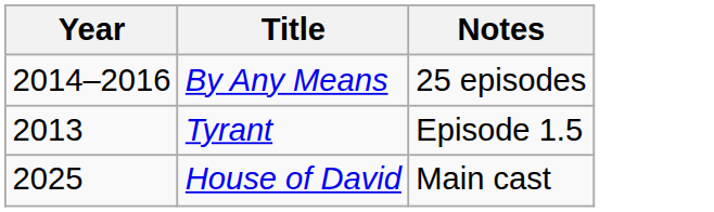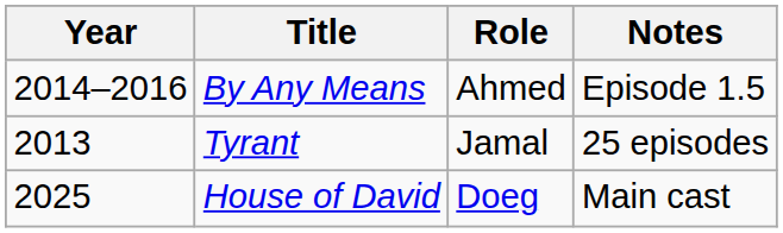 <table class="wikitable">
 <tr>
 <th>Year</th>
 <th>Title</th>
+<th>Role</th>
 <th>Notes</th>
 </tr>
 <tr>
 <td>2014–2016</td>
 <td><em><a href='#'>By Any Means</a></em></td>
-<td>25 episodes</td>
+<td>Ahmed</td>
+<td>Episode 1.5</td>
 </tr>
 <tr>
 <td>2013</td>
 <td><em><a href='#'>Tyrant</a></em></td>
-<td>Episode 1.5</td>
+<td>Jamal</td>
+<td>25 episodes</td>
 </tr>
 <tr>
 <td>2025</td>
 <td><em><a href='#'>House of David</a></em></td>
+<td><a href='#'>Doeg</a></td>
 <td>Main cast</td>
 </tr>
 </table>
